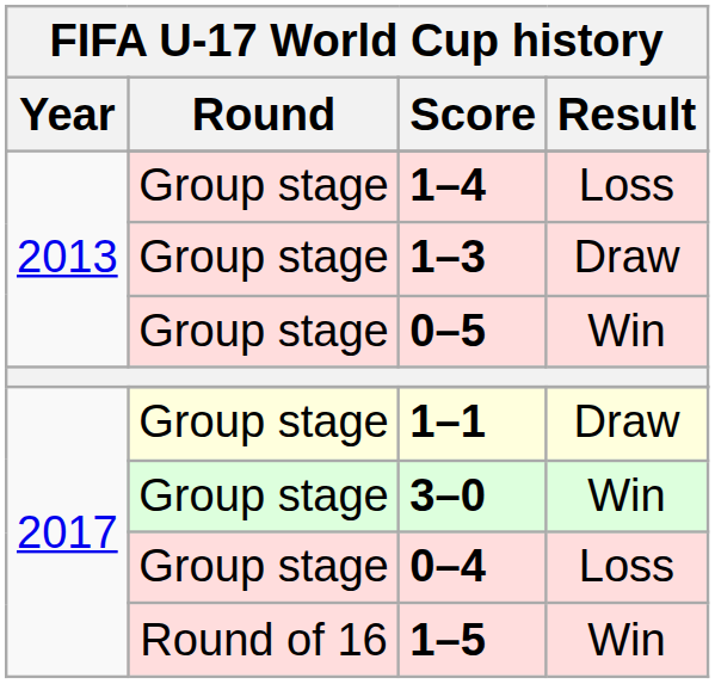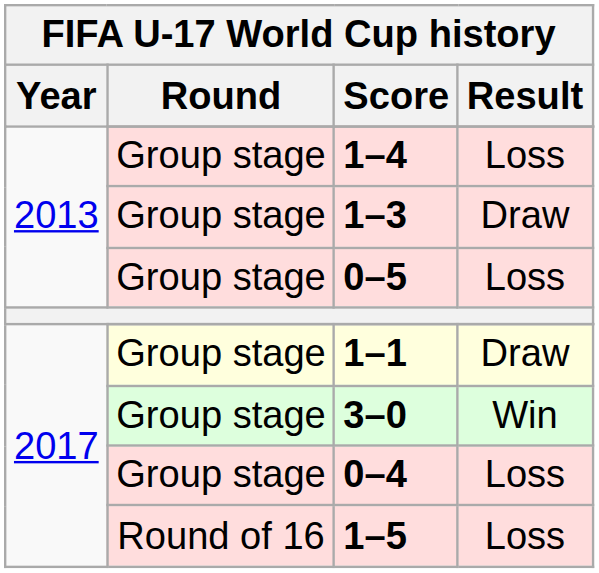 <table class="wikitable" style="text-align: center;">
 <tr>
 <th colspan=4>FIFA U-17 World Cup history</th>
 </tr>
 <tr>
 <th>Year</th>
 <th>Round</th>
 <th>Score</th>
 <th>Result</th>
 </tr>
 <tr>
 <td rowspan=4><a href='#'>2013</a></td>
 </tr>
 <tr bgcolor=#ffdddd>
 <td>Group stage</td>
 <td align="left"> <strong>1–4</strong> </td>
 <td>Loss</td>
 </tr>
 <tr bgcolor=#ffdddd>
 <td>Group stage</td>
 <td align="left"> <strong>1–3</strong> </td>
 <td>Draw</td>
 </tr>
 <tr bgcolor=#ffdddd>
 <td>Group stage</td>
 <td align="left"> <strong>0–5</strong> </td>
-<td>Win</td>
+<td>Loss</td>
 </tr>
 <tr>
 <th colspan="4"></th>
 </tr>
 <tr>
 <td rowspan=5><a href='#'>2017</a></td>
 </tr>
 <tr bgcolor=#ffffdd>
 <td>Group stage</td>
 <td align="left"> <strong>1–1</strong> </td>
 <td>Draw</td>
 </tr>
 <tr bgcolor=#ddffdd>
 <td>Group stage</td>
 <td align="left"> <strong>3–0</strong> </td>
 <td>Win</td>
 </tr>
 <tr bgcolor=#ffdddd>
 <td>Group stage</td>
 <td align="left"> <strong>0–4</strong> </td>
 <td>Loss</td>
 </tr>
 <tr bgcolor=#ffdddd>
 <td>Round of 16</td>
 <td align="left"> <strong>1–5</strong> </td>
-<td>Win</td>
+<td>Loss</td>
 </tr>
 </table>
